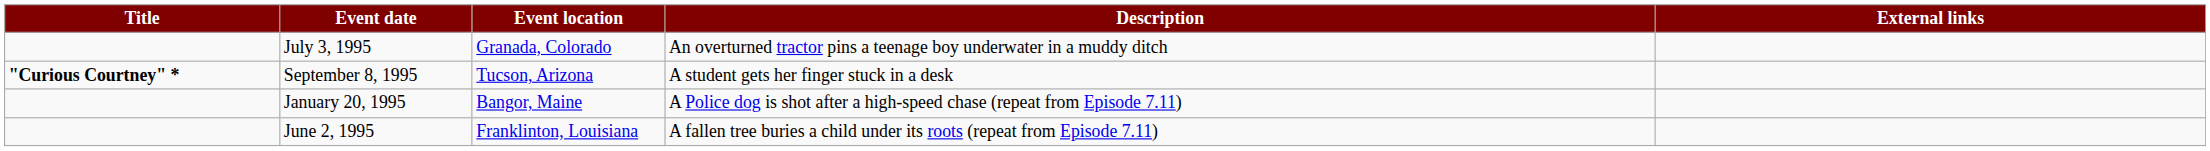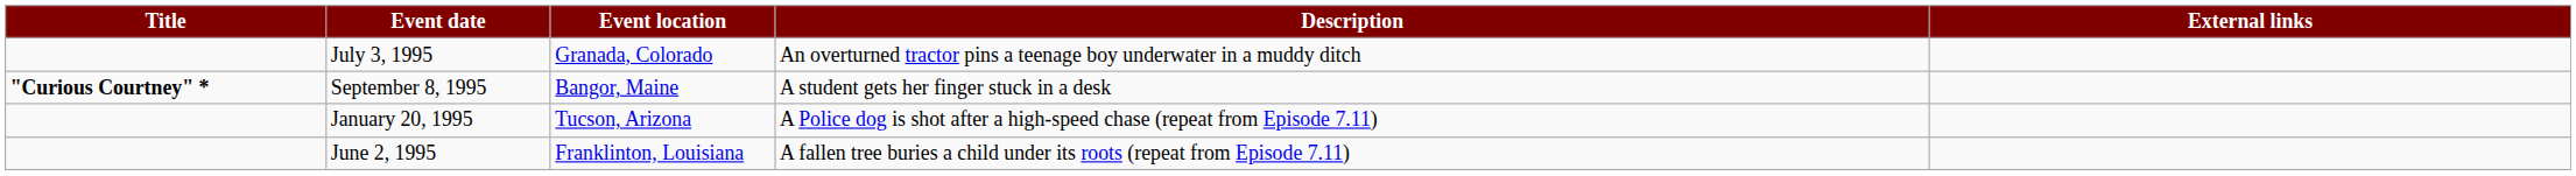 <table class="wikitable" style="width: 100%;">
 <tr>
 <th style="background: #800000; color: #FFFFFF; width: 10%;">Title</th>
 <th style="background: #800000; color: #FFFFFF; width: 7%;">Event date</th>
 <th style="background: #800000; color: #FFFFFF; width: 7%;">Event location</th>
 <th style="background: #800000; color: #FFFFFF; width: 36%;">Description</th>
 <th style="background: #800000; color: #FFFFFF; width: 20%;">External links</th>
 </tr>
 <tr>
 <td></td>
 <td>July 3, 1995</td>
 <td><a href='#'>Granada, Colorado</a></td>
 <td>An overturned <a href='#'>tractor</a> pins a teenage boy underwater in a muddy ditch</td>
 <td></td>
 </tr>
 <tr>
 <td><strong>"Curious Courtney" *</strong></td>
 <td>September 8, 1995</td>
-<td><a href='#'>Tucson, Arizona</a></td>
+<td><a href='#'>Bangor, Maine</a></td>
 <td>A student gets her finger stuck in a desk</td>
 <td></td>
 </tr>
 <tr>
 <td></td>
 <td>January 20, 1995</td>
-<td><a href='#'>Bangor, Maine</a></td>
+<td><a href='#'>Tucson, Arizona</a></td>
 <td>A <a href='#'>Police dog</a> is shot after a high-speed chase (repeat from <a href='#'>Episode 7.11</a>)</td>
 <td></td>
 </tr>
 <tr>
 <td></td>
 <td>June 2, 1995</td>
 <td><a href='#'>Franklinton, Louisiana</a></td>
 <td>A fallen tree buries a child under its <a href='#'>roots</a> (repeat from <a href='#'>Episode 7.11</a>)</td>
 <td></td>
 </tr>
 </table>
